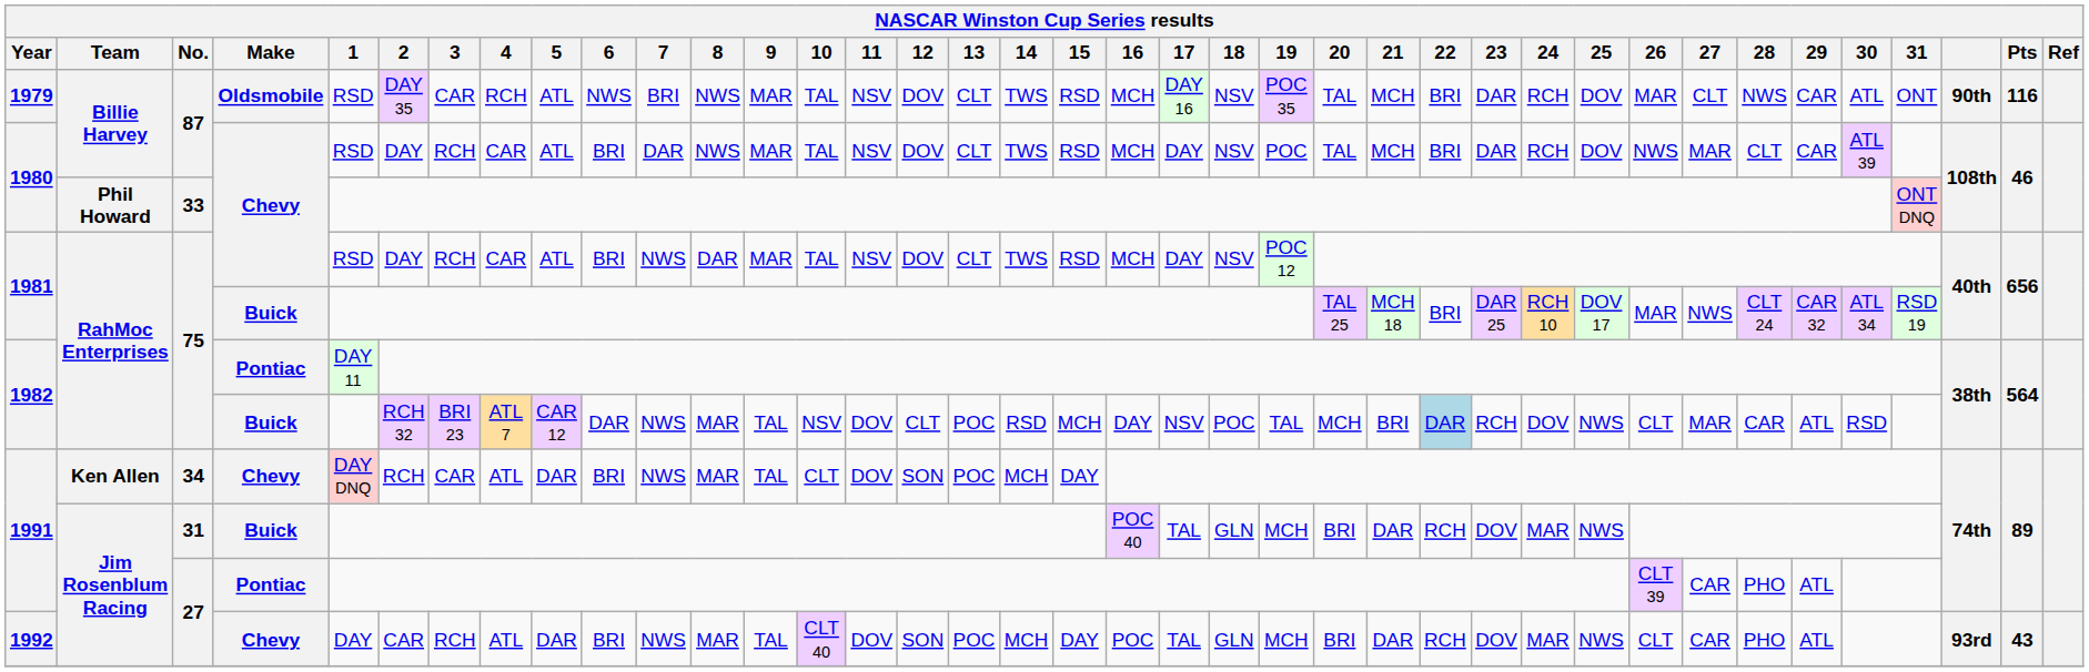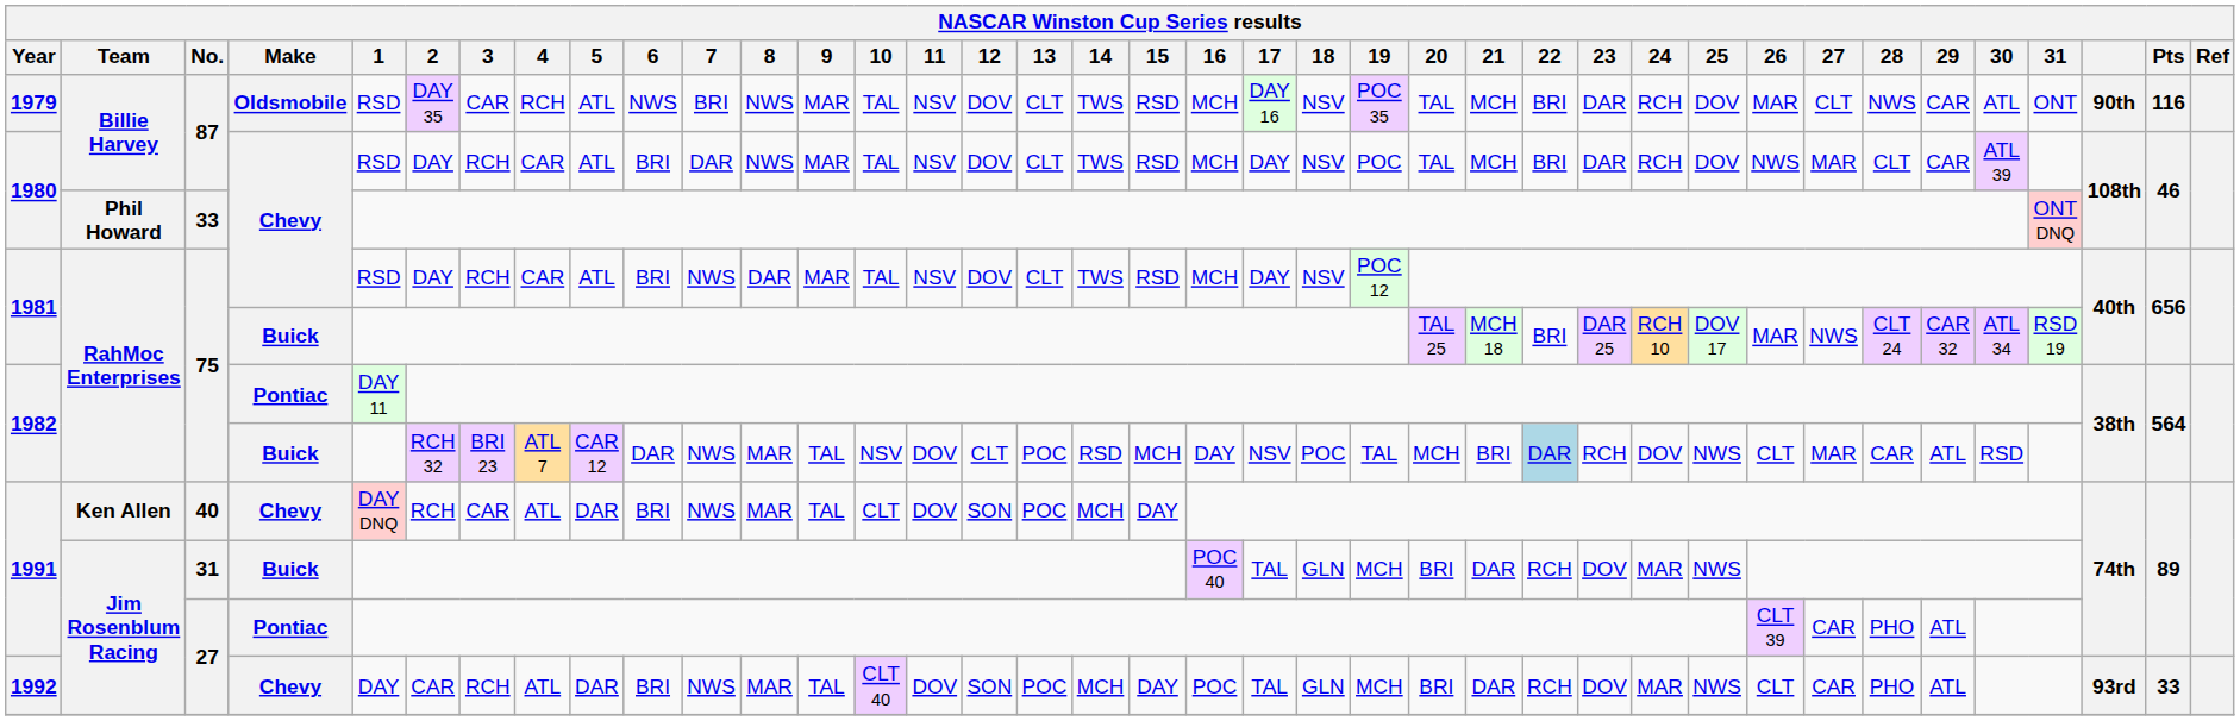 <table class="wikitable" style="text-align:center; font-size:75%">
 <tr>
 <th colspan=45><a href='#'>NASCAR Winston Cup Series</a> results</th>
 </tr>
 <tr>
 <th>Year</th>
 <th>Team</th>
 <th>No.</th>
 <th>Make</th>
 <th>1</th>
 <th>2</th>
 <th>3</th>
 <th>4</th>
 <th>5</th>
 <th>6</th>
 <th>7</th>
 <th>8</th>
 <th>9</th>
 <th>10</th>
 <th>11</th>
 <th>12</th>
 <th>13</th>
 <th>14</th>
 <th>15</th>
 <th>16</th>
 <th>17</th>
 <th>18</th>
 <th>19</th>
 <th>20</th>
 <th>21</th>
 <th>22</th>
 <th>23</th>
 <th>24</th>
 <th>25</th>
 <th>26</th>
 <th>27</th>
 <th>28</th>
 <th>29</th>
 <th>30</th>
 <th>31</th>
 <th></th>
 <th>Pts</th>
 <th>Ref</th>
 </tr>
 <tr>
 <th><a href='#'>1979</a></th>
 <th rowspan=2><a href='#'>Billie Harvey</a></th>
 <th rowspan=2>87</th>
 <th><a href='#'>Oldsmobile</a></th>
 <td><a href='#'>RSD</a></td>
 <td style="background:#EFCFFF;"><a href='#'>DAY</a><br><small>35</small></td>
 <td><a href='#'>CAR</a></td>
 <td><a href='#'>RCH</a></td>
 <td><a href='#'>ATL</a></td>
 <td><a href='#'>NWS</a></td>
 <td><a href='#'>BRI</a></td>
 <td><a href='#'>NWS</a></td>
 <td><a href='#'>MAR</a></td>
 <td><a href='#'>TAL</a></td>
 <td><a href='#'>NSV</a></td>
 <td><a href='#'>DOV</a></td>
 <td><a href='#'>CLT</a></td>
 <td><a href='#'>TWS</a></td>
 <td><a href='#'>RSD</a></td>
 <td><a href='#'>MCH</a></td>
 <td style="background:#DFFFDF;"><a href='#'>DAY</a> <br><small>16</small></td>
 <td><a href='#'>NSV</a></td>
 <td style="background:#EFCFFF;"><a href='#'>POC</a> <br><small>35</small></td>
 <td><a href='#'>TAL</a></td>
 <td><a href='#'>MCH</a></td>
 <td><a href='#'>BRI</a></td>
 <td><a href='#'>DAR</a></td>
 <td><a href='#'>RCH</a></td>
 <td><a href='#'>DOV</a></td>
 <td><a href='#'>MAR</a></td>
 <td><a href='#'>CLT</a></td>
 <td><a href='#'>NWS</a></td>
 <td><a href='#'>CAR</a></td>
 <td><a href='#'>ATL</a></td>
 <td><a href='#'>ONT</a></td>
 <th>90th</th>
 <th>116</th>
 <th></th>
 </tr>
 <tr>
 <th rowspan=2><a href='#'>1980</a></th>
 <th rowspan=3><a href='#'>Chevy</a></th>
 <td><a href='#'>RSD</a></td>
 <td><a href='#'>DAY</a></td>
 <td><a href='#'>RCH</a></td>
 <td><a href='#'>CAR</a></td>
 <td><a href='#'>ATL</a></td>
 <td><a href='#'>BRI</a></td>
 <td><a href='#'>DAR</a></td>
 <td><a href='#'>NWS</a></td>
 <td><a href='#'>MAR</a></td>
 <td><a href='#'>TAL</a></td>
 <td><a href='#'>NSV</a></td>
 <td><a href='#'>DOV</a></td>
 <td><a href='#'>CLT</a></td>
 <td><a href='#'>TWS</a></td>
 <td><a href='#'>RSD</a></td>
 <td><a href='#'>MCH</a></td>
 <td><a href='#'>DAY</a></td>
 <td><a href='#'>NSV</a></td>
 <td><a href='#'>POC</a></td>
 <td><a href='#'>TAL</a></td>
 <td><a href='#'>MCH</a></td>
 <td><a href='#'>BRI</a></td>
 <td><a href='#'>DAR</a></td>
 <td><a href='#'>RCH</a></td>
 <td><a href='#'>DOV</a></td>
 <td><a href='#'>NWS</a></td>
 <td><a href='#'>MAR</a></td>
 <td><a href='#'>CLT</a></td>
 <td><a href='#'>CAR</a></td>
 <td style="background:#EFCFFF;"><a href='#'>ATL</a> <br><small>39</small></td>
 <td></td>
 <th rowspan=2>108th</th>
 <th rowspan=2>46</th>
 <th rowspan=2></th>
 </tr>
 <tr>
 <th>Phil Howard</th>
 <th>33</th>
 <td colspan=30></td>
 <td style="background:#FFCFCF;"><a href='#'>ONT</a><br><small>DNQ</small></td>
 </tr>
 <tr>
 <th rowspan=2><a href='#'>1981</a></th>
 <th rowspan=4><a href='#'>RahMoc Enterprises</a></th>
 <th rowspan=4>75</th>
 <td><a href='#'>RSD</a></td>
 <td><a href='#'>DAY</a></td>
 <td><a href='#'>RCH</a></td>
 <td><a href='#'>CAR</a></td>
 <td><a href='#'>ATL</a></td>
 <td><a href='#'>BRI</a></td>
 <td><a href='#'>NWS</a></td>
 <td><a href='#'>DAR</a></td>
 <td><a href='#'>MAR</a></td>
 <td><a href='#'>TAL</a></td>
 <td><a href='#'>NSV</a></td>
 <td><a href='#'>DOV</a></td>
 <td><a href='#'>CLT</a></td>
 <td><a href='#'>TWS</a></td>
 <td><a href='#'>RSD</a></td>
 <td><a href='#'>MCH</a></td>
 <td><a href='#'>DAY</a></td>
 <td><a href='#'>NSV</a></td>
 <td style="background:#DFFFDF;"><a href='#'>POC</a> <br><small>12</small></td>
 <td colspan=12></td>
 <th rowspan=2>40th</th>
 <th rowspan=2>656</th>
 <th rowspan=2></th>
 </tr>
 <tr>
 <th><a href='#'>Buick</a></th>
 <td colspan=19></td>
 <td style="background:#EFCFFF;"><a href='#'>TAL</a><br><small>25</small></td>
 <td style="background:#DFFFDF;"><a href='#'>MCH</a><br><small>18</small></td>
 <td><a href='#'>BRI</a></td>
 <td style="background:#EFCFFF;"><a href='#'>DAR</a><br><small>25</small></td>
 <td style="background:#FFDF9F;"><a href='#'>RCH</a><br><small>10</small></td>
 <td style="background:#DFFFDF;"><a href='#'>DOV</a><br><small>17</small></td>
 <td><a href='#'>MAR</a></td>
 <td><a href='#'>NWS</a></td>
 <td style="background:#EFCFFF;"><a href='#'>CLT</a><br><small>24</small></td>
 <td style="background:#EFCFFF;"><a href='#'>CAR</a><br><small>32</small></td>
 <td style="background:#EFCFFF;"><a href='#'>ATL</a><br><small>34</small></td>
 <td style="background:#DFFFDF;"><a href='#'>RSD</a><br><small>19</small></td>
 </tr>
 <tr>
 <th rowspan=2><a href='#'>1982</a></th>
 <th><a href='#'>Pontiac</a></th>
 <td style="background:#DFFFDF;"><a href='#'>DAY</a><br><small>11</small></td>
 <td colspan=30></td>
 <th rowspan=2>38th</th>
 <th rowspan=2>564</th>
 <th rowspan=2></th>
 </tr>
 <tr>
 <th><a href='#'>Buick</a></th>
 <td></td>
 <td style="background:#EFCFFF;"><a href='#'>RCH</a> <br><small>32</small></td>
 <td style="background:#EFCFFF;"><a href='#'>BRI</a> <br><small>23</small></td>
 <td style="background:#FFDF9F;"><a href='#'>ATL</a> <br><small>7</small></td>
 <td style="background:#EFCFFF;"><a href='#'>CAR</a> <br><small>12</small></td>
 <td><a href='#'>DAR</a></td>
 <td><a href='#'>NWS</a></td>
 <td><a href='#'>MAR</a></td>
 <td><a href='#'>TAL</a></td>
 <td><a href='#'>NSV</a></td>
 <td><a href='#'>DOV</a></td>
 <td><a href='#'>CLT</a></td>
 <td><a href='#'>POC</a></td>
 <td><a href='#'>RSD</a></td>
 <td><a href='#'>MCH</a></td>
 <td><a href='#'>DAY</a></td>
 <td><a href='#'>NSV</a></td>
 <td><a href='#'>POC</a></td>
 <td><a href='#'>TAL</a></td>
 <td><a href='#'>MCH</a></td>
 <td><a href='#'>BRI</a></td>
 <td style="background: lightblue;"><a href='#'>DAR</a></td>
 <td><a href='#'>RCH</a></td>
 <td><a href='#'>DOV</a></td>
 <td><a href='#'>NWS</a></td>
 <td><a href='#'>CLT</a></td>
 <td><a href='#'>MAR</a></td>
 <td><a href='#'>CAR</a></td>
 <td><a href='#'>ATL</a></td>
 <td><a href='#'>RSD</a></td>
 <td></td>
 </tr>
 <tr>
 <th rowspan=3><a href='#'>1991</a></th>
 <th>Ken Allen</th>
-<th>34</th>
+<th>40</th>
 <th><a href='#'>Chevy</a></th>
 <td style="background:#FFCFCF;"><a href='#'>DAY</a><br><small>DNQ</small></td>
 <td><a href='#'>RCH</a></td>
 <td><a href='#'>CAR</a></td>
 <td><a href='#'>ATL</a></td>
 <td><a href='#'>DAR</a></td>
 <td><a href='#'>BRI</a></td>
 <td><a href='#'>NWS</a></td>
 <td><a href='#'>MAR</a></td>
 <td><a href='#'>TAL</a></td>
 <td><a href='#'>CLT</a></td>
 <td><a href='#'>DOV</a></td>
 <td><a href='#'>SON</a></td>
 <td><a href='#'>POC</a></td>
 <td><a href='#'>MCH</a></td>
 <td><a href='#'>DAY</a></td>
 <td colspan=16></td>
 <th rowspan=3>74th</th>
 <th rowspan=3>89</th>
 <th rowspan=3></th>
 </tr>
 <tr>
 <th rowspan=3><a href='#'>Jim Rosenblum Racing</a></th>
 <th>31</th>
 <th><a href='#'>Buick</a></th>
 <td colspan=15></td>
 <td style="background:#EFCFFF;"><a href='#'>POC</a><br><small>40</small></td>
 <td><a href='#'>TAL</a></td>
 <td><a href='#'>GLN</a></td>
 <td><a href='#'>MCH</a></td>
 <td><a href='#'>BRI</a></td>
 <td><a href='#'>DAR</a></td>
 <td><a href='#'>RCH</a></td>
 <td><a href='#'>DOV</a></td>
 <td><a href='#'>MAR</a></td>
 <td><a href='#'>NWS</a></td>
 <td colspan=6></td>
 </tr>
 <tr>
 <th rowspan=2>27</th>
 <th><a href='#'>Pontiac</a></th>
 <td colspan=25></td>
 <td style="background:#EFCFFF;"><a href='#'>CLT</a> <br><small>39</small></td>
 <td><a href='#'>CAR</a></td>
 <td><a href='#'>PHO</a></td>
 <td><a href='#'>ATL</a></td>
 <td colspan=7></td>
 </tr>
 <tr>
 <th><a href='#'>1992</a></th>
 <th><a href='#'>Chevy</a></th>
 <td><a href='#'>DAY</a></td>
 <td><a href='#'>CAR</a></td>
 <td><a href='#'>RCH</a></td>
 <td><a href='#'>ATL</a></td>
 <td><a href='#'>DAR</a></td>
 <td><a href='#'>BRI</a></td>
 <td><a href='#'>NWS</a></td>
 <td><a href='#'>MAR</a></td>
 <td><a href='#'>TAL</a></td>
 <td style="background:#EFCFFF;"><a href='#'>CLT</a><br><small>40</small></td>
 <td><a href='#'>DOV</a></td>
 <td><a href='#'>SON</a></td>
 <td><a href='#'>POC</a></td>
 <td><a href='#'>MCH</a></td>
 <td><a href='#'>DAY</a></td>
 <td><a href='#'>POC</a></td>
 <td><a href='#'>TAL</a></td>
 <td><a href='#'>GLN</a></td>
 <td><a href='#'>MCH</a></td>
 <td><a href='#'>BRI</a></td>
 <td><a href='#'>DAR</a></td>
 <td><a href='#'>RCH</a></td>
 <td><a href='#'>DOV</a></td>
 <td><a href='#'>MAR</a></td>
 <td><a href='#'>NWS</a></td>
 <td><a href='#'>CLT</a></td>
 <td><a href='#'>CAR</a></td>
 <td><a href='#'>PHO</a></td>
 <td><a href='#'>ATL</a></td>
 <td colspan=2></td>
 <th>93rd</th>
-<th>43</th>
+<th>33</th>
 <th></th>
 </tr>
 <tr>
 </tr>
 </table>
